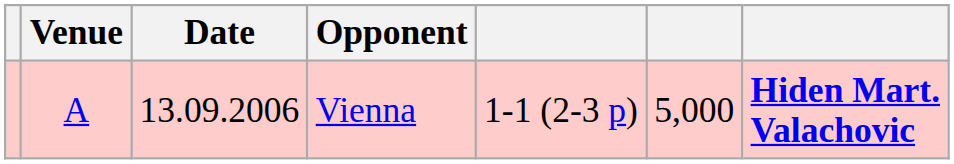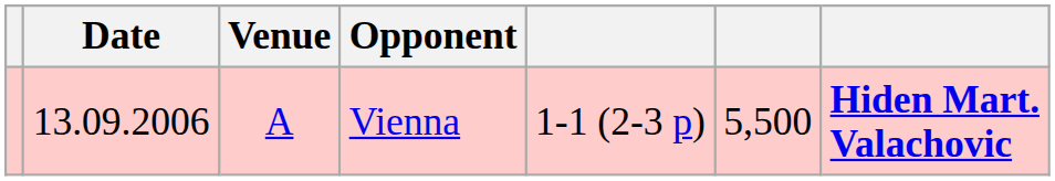 <table class="wikitable" Style="text-align: center">
 <tr>
 <th></th>
+<th>Date</th>
 <th>Venue</th>
-<th>Date</th>
 <th>Opponent</th>
 <th></th>
 <th></th>
 <th></th>
 </tr>
 <tr style="background:#fcc">
 <td></td>
+<td>13.09.2006</td>
 <td><a href='#'>A</a></td>
-<td>13.09.2006</td>
 <td align="left"><a href='#'>Vienna</a></td>
 <td>1-1 (2-3 <a href='#'>p</a>)</td>
-<td align="right">5,000</td>
+<td align="right">5,500</td>
 <td align="left"><strong><a href='#'>Hiden Mart.</a>  <br> <a href='#'>Valachovic</a> </strong></td>
 </tr>
 </table>
